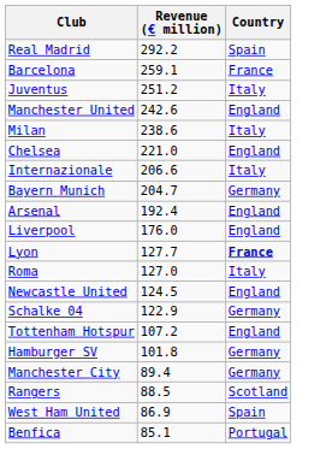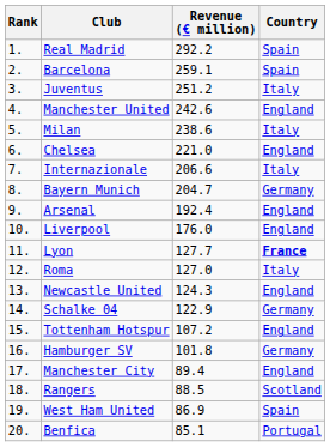 <table class="wikitable sortable">
 <tr>
+<th>Rank</th>
 <th>Club</th>
 <th>Revenue <br>(<a href='#'>€</a> million)</th>
 <th>Country</th>
 </tr>
 <tr>
+<td>1.</td>
 <td><a href='#'>Real Madrid</a></td>
 <td>292.2</td>
 <td> <a href='#'>Spain</a></td>
 </tr>
 <tr>
+<td>2.</td>
 <td><a href='#'>Barcelona</a></td>
 <td>259.1</td>
-<td> <a href='#'>France</a></td>
+<td> <a href='#'>Spain</a></td>
 </tr>
 <tr>
+<td>3.</td>
 <td><a href='#'>Juventus</a></td>
 <td>251.2</td>
 <td> <a href='#'>Italy</a></td>
 </tr>
 <tr>
+<td>4.</td>
 <td><a href='#'>Manchester United</a></td>
 <td>242.6</td>
 <td> <a href='#'>England</a></td>
 </tr>
 <tr>
+<td>5.</td>
 <td><a href='#'>Milan</a></td>
 <td>238.6</td>
 <td> <a href='#'>Italy</a></td>
 </tr>
 <tr>
+<td>6.</td>
 <td><a href='#'>Chelsea</a></td>
 <td>221.0</td>
 <td> <a href='#'>England</a></td>
 </tr>
 <tr>
+<td>7.</td>
 <td><a href='#'>Internazionale</a></td>
 <td>206.6</td>
 <td> <a href='#'>Italy</a></td>
 </tr>
 <tr>
+<td>8.</td>
 <td><a href='#'>Bayern Munich</a></td>
 <td>204.7</td>
 <td> <a href='#'>Germany</a></td>
 </tr>
 <tr>
+<td>9.</td>
 <td><a href='#'>Arsenal</a></td>
 <td>192.4</td>
 <td> <a href='#'>England</a></td>
 </tr>
 <tr>
+<td>10.</td>
 <td><a href='#'>Liverpool</a></td>
 <td>176.0</td>
 <td> <a href='#'>England</a></td>
 </tr>
 <tr>
+<td>11.</td>
 <td><a href='#'>Lyon</a></td>
 <td>127.7</td>
 <td><strong> <a href='#'>France</a></strong></td>
 </tr>
 <tr>
+<td>12.</td>
 <td><a href='#'>Roma</a></td>
 <td>127.0</td>
 <td> <a href='#'>Italy</a></td>
 </tr>
 <tr>
+<td>13.</td>
 <td><a href='#'>Newcastle United</a></td>
-<td>124.5</td>
+<td>124.3</td>
 <td> <a href='#'>England</a></td>
 </tr>
 <tr>
+<td>14.</td>
 <td><a href='#'>Schalke 04</a></td>
 <td>122.9</td>
 <td> <a href='#'>Germany</a></td>
 </tr>
 <tr>
+<td>15.</td>
 <td><a href='#'>Tottenham Hotspur</a></td>
 <td>107.2</td>
 <td> <a href='#'>England</a></td>
 </tr>
 <tr>
+<td>16.</td>
 <td><a href='#'>Hamburger SV</a></td>
 <td>101.8</td>
 <td> <a href='#'>Germany</a></td>
 </tr>
 <tr>
+<td>17.</td>
 <td><a href='#'>Manchester City</a></td>
 <td>89.4</td>
-<td> <a href='#'>Germany</a></td>
+<td> <a href='#'>England</a></td>
 </tr>
 <tr>
+<td>18.</td>
 <td><a href='#'>Rangers</a></td>
 <td>88.5</td>
 <td> <a href='#'>Scotland</a></td>
 </tr>
 <tr>
+<td>19.</td>
 <td><a href='#'>West Ham United</a></td>
 <td>86.9</td>
 <td> <a href='#'>Spain</a></td>
 </tr>
 <tr>
+<td>20.</td>
 <td><a href='#'>Benfica</a></td>
 <td>85.1</td>
 <td> <a href='#'>Portugal</a></td>
 </tr>
 </table>
